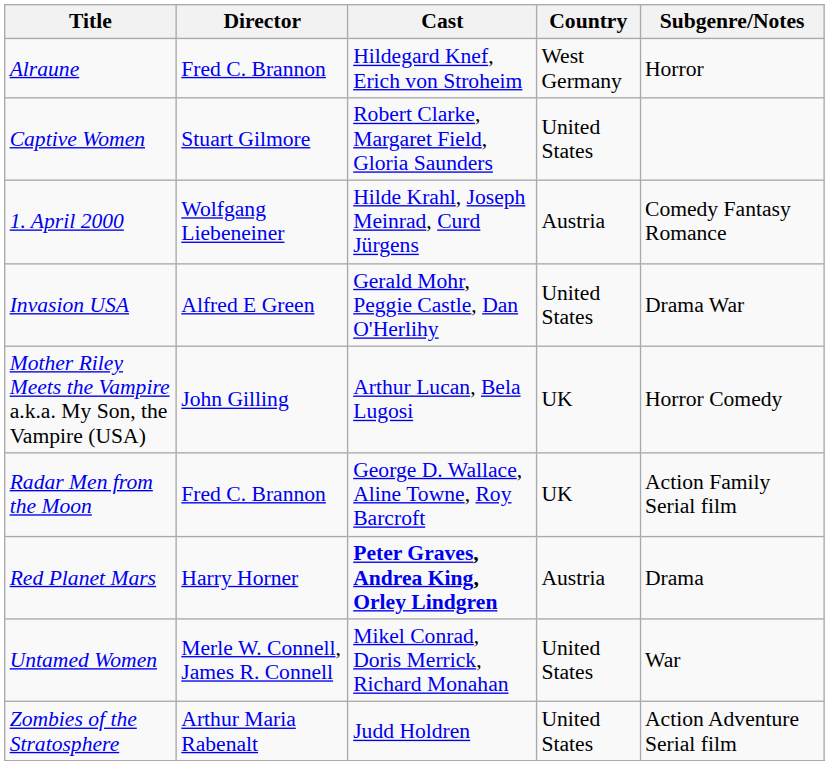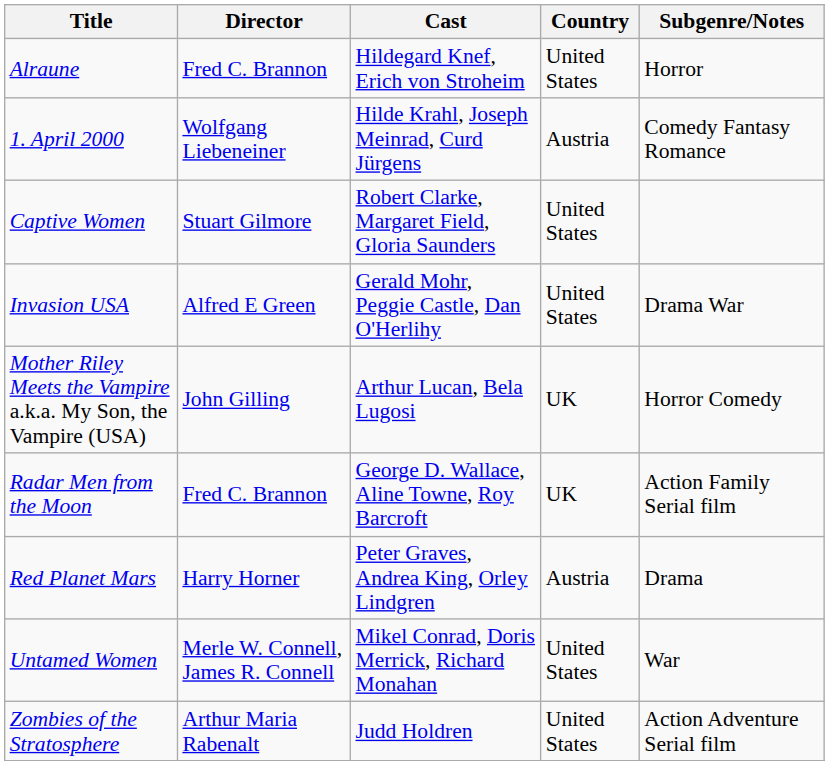 <table class="wikitable sortable">
 <tr>
 <th scope="col">Title</th>
 <th scope="col">Director</th>
 <th scope="col" class="unsortable">Cast</th>
 <th scope="col">Country</th>
 <th scope="col">Subgenre/Notes</th>
 </tr>
 <tr>
 <td><em><a href='#'>Alraune</a></em></td>
 <td><a href='#'>Fred C. Brannon</a></td>
 <td><a href='#'>Hildegard Knef</a>, <a href='#'>Erich von Stroheim</a></td>
-<td>West Germany</td>
+<td>United States</td>
 <td>Horror</td>
+</tr>
+<tr>
+<td><em><a href='#'>1. April 2000</a></em></td>
+<td><a href='#'>Wolfgang Liebeneiner</a></td>
+<td><a href='#'>Hilde Krahl</a>, <a href='#'>Joseph Meinrad</a>, <a href='#'>Curd Jürgens</a></td>
+<td>Austria</td>
+<td>Comedy Fantasy Romance </td>
 </tr>
 <tr>
 <td><em><a href='#'>Captive Women</a></em></td>
 <td><a href='#'>Stuart Gilmore</a></td>
 <td><a href='#'>Robert Clarke</a>, <a href='#'>Margaret Field</a>, <a href='#'>Gloria Saunders</a></td>
 <td>United States</td>
 <td></td>
-</tr>
-<tr>
-<td><em><a href='#'>1. April 2000</a></em></td>
-<td><a href='#'>Wolfgang Liebeneiner</a></td>
-<td><a href='#'>Hilde Krahl</a>, <a href='#'>Joseph Meinrad</a>, <a href='#'>Curd Jürgens</a></td>
-<td>Austria</td>
-<td>Comedy Fantasy Romance </td>
 </tr>
 <tr>
 <td><em><a href='#'>Invasion USA</a></em></td>
 <td><a href='#'>Alfred E Green</a></td>
 <td><a href='#'>Gerald Mohr</a>, <a href='#'>Peggie Castle</a>, <a href='#'>Dan O'Herlihy</a></td>
 <td>United States</td>
 <td>Drama War</td>
 </tr>
 <tr>
 <td><em><a href='#'>Mother Riley Meets the Vampire</a></em><br>a.k.a. My Son, the Vampire (USA)</td>
 <td><a href='#'>John Gilling</a></td>
 <td><a href='#'>Arthur Lucan</a>, <a href='#'>Bela Lugosi</a></td>
 <td>UK</td>
 <td>Horror Comedy</td>
 </tr>
 <tr>
 <td><em><a href='#'>Radar Men from the Moon</a></em></td>
 <td><a href='#'>Fred C. Brannon</a></td>
 <td><a href='#'>George D. Wallace</a>, <a href='#'>Aline Towne</a>, <a href='#'>Roy Barcroft</a></td>
 <td>UK</td>
 <td>Action Family Serial film</td>
 </tr>
 <tr>
 <td><em><a href='#'>Red Planet Mars</a></em></td>
 <td><a href='#'>Harry Horner</a></td>
-<td><strong><a href='#'>Peter Graves</a>, <a href='#'>Andrea King</a>, <a href='#'>Orley Lindgren</a></strong></td>
+<td><a href='#'>Peter Graves</a>, <a href='#'>Andrea King</a>, <a href='#'>Orley Lindgren</a></td>
 <td>Austria</td>
 <td>Drama</td>
 </tr>
 <tr>
 <td><em><a href='#'>Untamed Women</a></em></td>
 <td><a href='#'>Merle W. Connell</a>, <a href='#'>James R. Connell</a></td>
 <td><a href='#'>Mikel Conrad</a>, <a href='#'>Doris Merrick</a>, <a href='#'>Richard Monahan</a></td>
 <td>United States</td>
 <td>War</td>
 </tr>
 <tr>
 <td><em><a href='#'>Zombies of the Stratosphere</a></em></td>
 <td><a href='#'>Arthur Maria Rabenalt</a></td>
 <td><a href='#'>Judd Holdren</a></td>
 <td>United States</td>
 <td>Action Adventure Serial film</td>
 </tr>
 <tr>
 </tr>
 </table>
